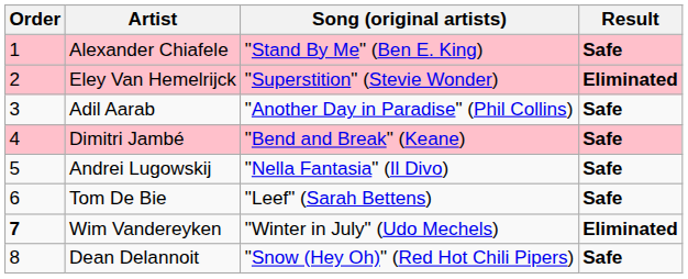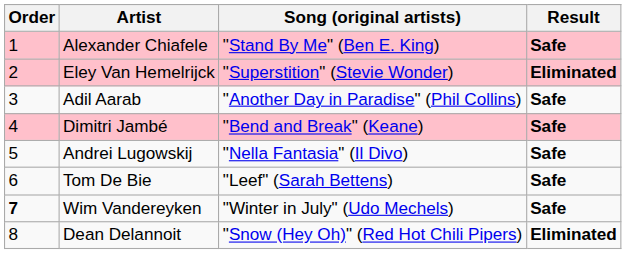 <table class=wikitable>
 <tr>
 <th>Order</th>
 <th>Artist</th>
 <th>Song (original artists)</th>
 <th>Result</th>
 </tr>
 <tr style="background:pink;">
 <td>1</td>
 <td>Alexander Chiafele</td>
 <td>"<a href='#'>Stand By Me</a>" (<a href='#'>Ben E. King</a>)</td>
 <td><strong>Safe</strong></td>
 </tr>
 <tr style="background:pink;">
 <td>2</td>
 <td>Eley Van Hemelrijck</td>
 <td>"<a href='#'>Superstition</a>" (<a href='#'>Stevie Wonder</a>)</td>
 <td><strong>Eliminated</strong></td>
 </tr>
 <tr>
 <td>3</td>
 <td>Adil Aarab</td>
 <td>"<a href='#'>Another Day in Paradise</a>" (<a href='#'>Phil Collins</a>)</td>
 <td><strong>Safe</strong></td>
 </tr>
 <tr style="background:pink;">
 <td>4</td>
 <td>Dimitri Jambé</td>
 <td>"<a href='#'>Bend and Break</a>" (<a href='#'>Keane</a>)</td>
 <td><strong>Safe</strong></td>
 </tr>
 <tr>
 <td>5</td>
 <td>Andrei Lugowskij</td>
 <td>"<a href='#'>Nella Fantasia</a>" (<a href='#'>Il Divo</a>)</td>
 <td><strong>Safe</strong></td>
 </tr>
 <tr>
 <td>6</td>
 <td>Tom De Bie</td>
 <td>"Leef" (<a href='#'>Sarah Bettens</a>)</td>
 <td><strong>Safe</strong></td>
 </tr>
 <tr>
 <td><strong>7</strong></td>
 <td>Wim Vandereyken</td>
 <td>"Winter in July" (<a href='#'>Udo Mechels</a>)</td>
-<td><strong>Eliminated</strong></td>
+<td><strong>Safe</strong></td>
 </tr>
 <tr>
 <td>8</td>
 <td>Dean Delannoit</td>
 <td>"<a href='#'>Snow (Hey Oh)</a>" (<a href='#'>Red Hot Chili Pipers</a>)</td>
-<td><strong>Safe</strong></td>
+<td><strong>Eliminated</strong></td>
 </tr>
 </table>
